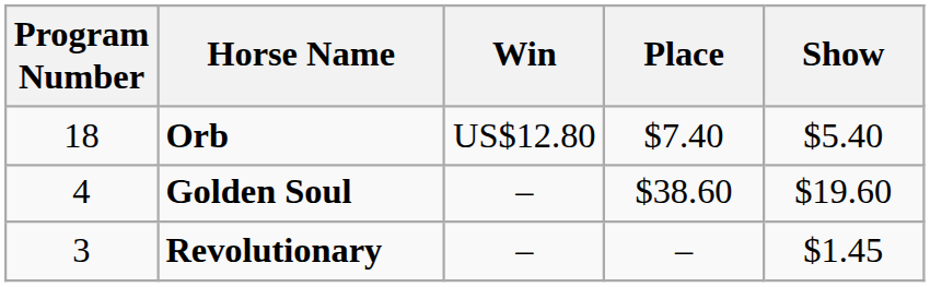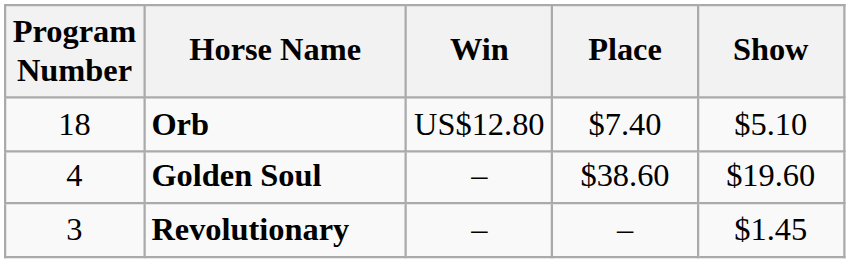 <table class="wikitable sortable" style="font-size:90%">
 <tr>
 <th width="48px">Program<br>Number</th>
 <th width="110px">Horse Name<br></th>
 <th width="58px">Win<br></th>
 <th width="58px">Place<br></th>
 <th width="58px">Show</th>
 </tr>
 <tr>
 <td align=center>18</td>
 <td><strong>Orb</strong></td>
 <td align=center>US$12.80</td>
 <td align=center>$7.40</td>
-<td align=center>$5.40</td>
+<td align=center>$5.10</td>
 </tr>
 <tr>
 <td align=center>4</td>
 <td><strong>Golden Soul</strong></td>
 <td align=center>–</td>
 <td align=center>$38.60</td>
 <td align=center>$19.60</td>
 </tr>
 <tr>
 <td align=center>3</td>
 <td><strong>Revolutionary</strong></td>
 <td align=center>–</td>
 <td align=center>–</td>
 <td align=center>$1.45</td>
 </tr>
 </table>
